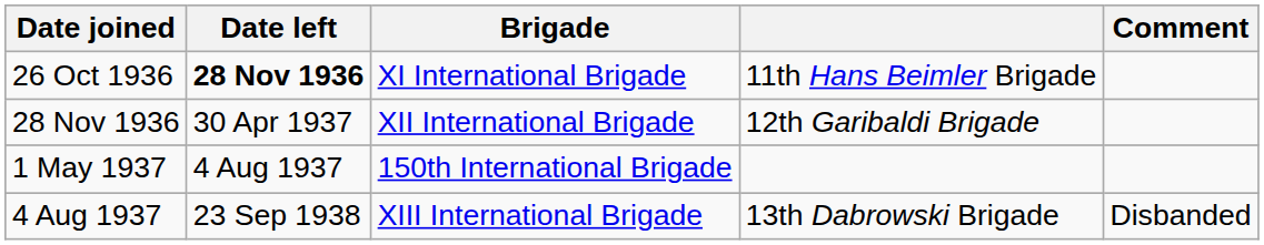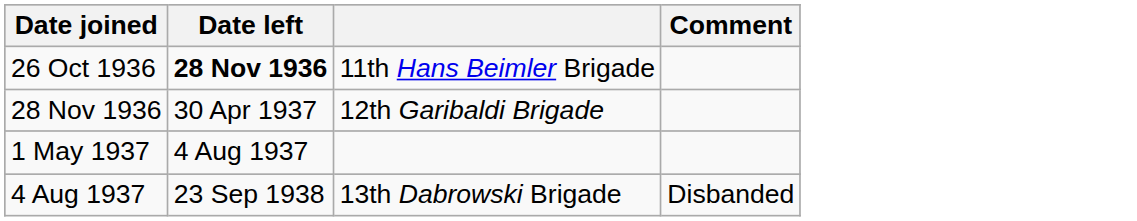 <table class="wikitable">
 <tr>
 <th>Date joined</th>
 <th>Date left</th>
-<th>Brigade</th>
 <th></th>
 <th>Comment</th>
 </tr>
 <tr>
 <td>26 Oct 1936</td>
 <td><strong>28 Nov 1936</strong></td>
-<td><a href='#'>XI International Brigade</a></td>
 <td>11th <em><a href='#'>Hans Beimler</a></em> Brigade</td>
 <td></td>
 </tr>
 <tr>
 <td>28 Nov 1936</td>
 <td>30 Apr 1937</td>
-<td><a href='#'>XII International Brigade</a></td>
 <td>12th <em>Garibaldi Brigade</em></td>
 <td></td>
 </tr>
 <tr>
 <td>1 May 1937</td>
 <td>4 Aug 1937</td>
-<td><a href='#'>150th International Brigade</a></td>
 <td></td>
 <td></td>
 </tr>
 <tr>
 <td>4 Aug 1937</td>
 <td>23 Sep 1938</td>
-<td><a href='#'>XIII International Brigade</a></td>
 <td>13th <em>Dabrowski</em> Brigade</td>
 <td>Disbanded</td>
 </tr>
 </table>
